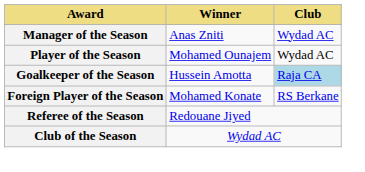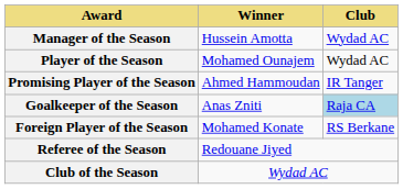 <table class="wikitable">
 <tr>
 <th style="background-color: #eedd82">Award</th>
 <th style="background-color: #eedd82">Winner</th>
 <th style="background-color: #eedd82">Club</th>
 </tr>
 <tr>
 <th><strong>Manager of the Season</strong></th>
-<td> <a href='#'>Anas Zniti</a></td>
+<td> <a href='#'>Hussein Amotta</a></td>
 <td><a href='#'>Wydad AC</a></td>
 </tr>
 <tr>
 <th><strong>Player of the Season</strong></th>
 <td> <a href='#'>Mohamed Ounajem</a></td>
 <td>Wydad AC</td>
 </tr>
 <tr>
+<th><strong>Promising Player of the Season</strong></th>
+<td> <a href='#'>Ahmed Hammoudan</a></td>
+<td><a href='#'>IR Tanger</a></td>
+</tr>
+<tr>
 <th><strong>Goalkeeper of the Season</strong></th>
-<td> <a href='#'>Hussein Amotta</a></td>
+<td> <a href='#'>Anas Zniti</a></td>
 <td style="background: lightblue;"><a href='#'>Raja CA</a></td>
 </tr>
 <tr>
 <th><strong>Foreign Player of the Season</strong></th>
 <td> <a href='#'>Mohamed Konate</a></td>
 <td><a href='#'>RS Berkane</a></td>
 </tr>
 <tr>
 <th><strong>Referee of the Season</strong></th>
 <td colspan="2"> <a href='#'>Redouane Jiyed</a></td>
 </tr>
 <tr>
 <th><strong>Club of the Season</strong></th>
 <td colspan="2" align="center"><em><a href='#'>Wydad AC</a></em></td>
 </tr>
 </table>
